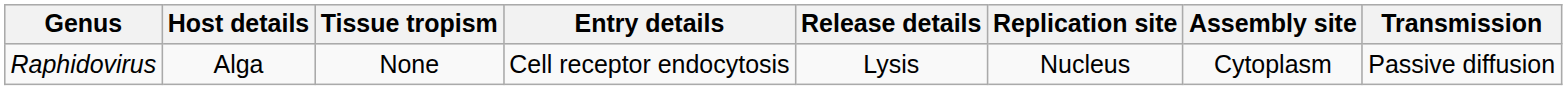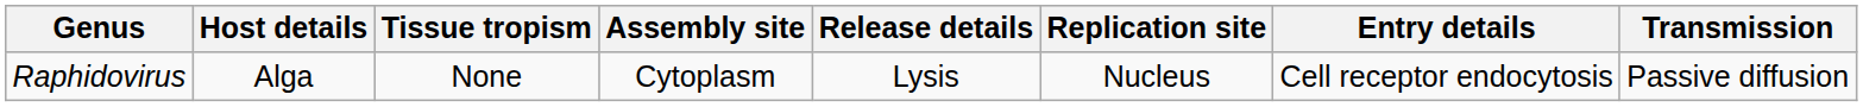 <table class="wikitable sortable" style="text-align:center">
 <tr>
 <th>Genus</th>
 <th>Host details</th>
 <th>Tissue tropism</th>
-<th>Entry details</th>
+<th>Assembly site</th>
 <th>Release details</th>
 <th>Replication site</th>
-<th>Assembly site</th>
+<th>Entry details</th>
 <th>Transmission</th>
 </tr>
 <tr>
 <td><em>Raphidovirus</em></td>
 <td>Alga</td>
 <td>None</td>
-<td>Cell receptor endocytosis</td>
+<td>Cytoplasm</td>
 <td>Lysis</td>
 <td>Nucleus</td>
-<td>Cytoplasm</td>
+<td>Cell receptor endocytosis</td>
 <td>Passive diffusion</td>
 </tr>
 </table>
